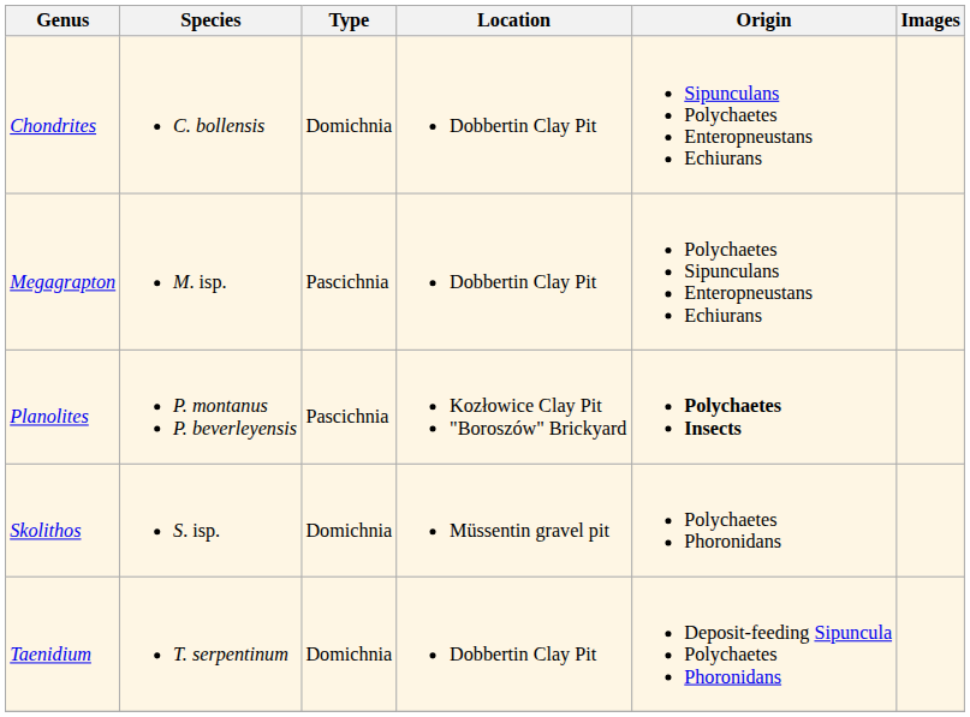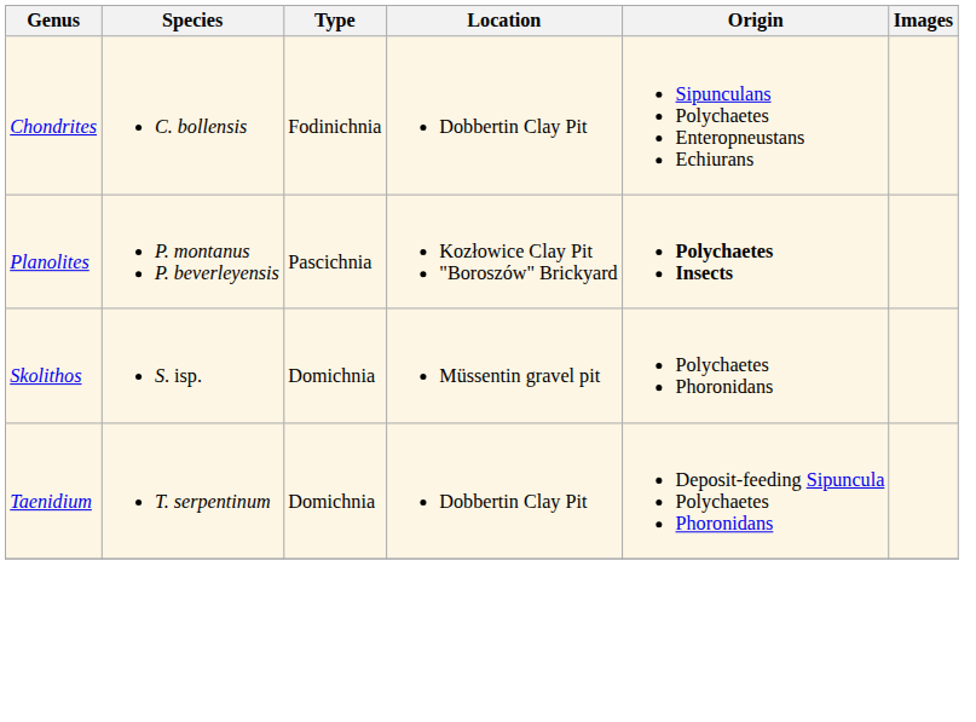 <table class = "wikitable">
 <tr>
 <th>Genus</th>
 <th>Species</th>
 <th>Type</th>
 <th>Location</th>
 <th>Origin</th>
 <th>Images</th>
 </tr>
 <tr>
 <td style="background:#FEF6E4;"><br><em><a href='#'>Chondrites</a></em></td>
 <td style="background:#FEF6E4;"><br><ul><li><em>C. bollensis</em></li></ul></td>
-<td style="background:#FEF6E4;"><br>Domichnia</td>
+<td style="background:#FEF6E4;"><br>Fodinichnia</td>
 <td style="background:#FEF6E4;"><br><ul><li>Dobbertin Clay Pit</li></ul></td>
 <td style="background:#FEF6E4;"><br><ul><li><a href='#'>Sipunculans</a></li><li>Polychaetes</li><li>Enteropneustans</li><li>Echiurans</li></ul></td>
 <td style="background:#FEF6E4;"><br></td>
-</tr>
-<tr>
-<td style="background:#FEF6E4;"><br><em><a href='#'>Megagrapton</a></em></td>
-<td style="background:#FEF6E4;"><br><ul><li><em>M</em>. isp.</li></ul></td>
-<td style="background:#FEF6E4;"><br>Pascichnia</td>
-<td style="background:#FEF6E4;"><br><ul><li>Dobbertin Clay Pit</li></ul></td>
-<td style="background:#FEF6E4;"><br><ul><li>Polychaetes</li><li>Sipunculans</li><li>Enteropneustans</li><li>Echiurans</li></ul></td>
-<td style="background:#FEF6E4;"></td>
 </tr>
 <tr>
 <td style="background:#FEF6E4;"><br><em><a href='#'>Planolites</a></em></td>
 <td style="background:#FEF6E4;"><br><ul><li><em>P. montanus</em></li><li><em>P. beverleyensis</em></li></ul></td>
 <td style="background:#FEF6E4;"><br>Pascichnia</td>
 <td style="background:#FEF6E4;"><br><ul><li>Kozłowice Clay Pit</li><li>"Boroszów" Brickyard</li></ul></td>
 <td style="background:#FEF6E4;"><strong><br><ul><li>Polychaetes</li><li>Insects</li></ul></strong></td>
 <td style="background:#FEF6E4;"><br></td>
 </tr>
 <tr>
 <td style="background:#FEF6E4;"><br><em><a href='#'>Skolithos</a></em></td>
 <td style="background:#FEF6E4;"><br><ul><li><em>S</em>. isp.</li></ul></td>
 <td style="background:#FEF6E4;"><br>Domichnia</td>
 <td style="background:#FEF6E4;"><br><ul><li>Müssentin gravel pit</li></ul></td>
 <td style="background:#FEF6E4;"><br><ul><li>Polychaetes</li><li>Phoronidans</li></ul></td>
 <td style="background:#FEF6E4;"></td>
 </tr>
 <tr>
 <td style="background:#FEF6E4;"><br><em><a href='#'>Taenidium</a></em></td>
 <td style="background:#FEF6E4;"><br><ul><li><em>T. serpentinum</em></li></ul></td>
 <td style="background:#FEF6E4;"><br>Domichnia</td>
 <td style="background:#FEF6E4;"><br><ul><li>Dobbertin Clay Pit</li></ul></td>
 <td style="background:#FEF6E4;"><br><ul><li>Deposit-feeding <a href='#'>Sipuncula</a></li><li>Polychaetes</li><li><a href='#'>Phoronidans</a></li></ul></td>
 <td style="background:#FEF6E4;"></td>
 </tr>
 <tr>
 </tr>
 </table>
